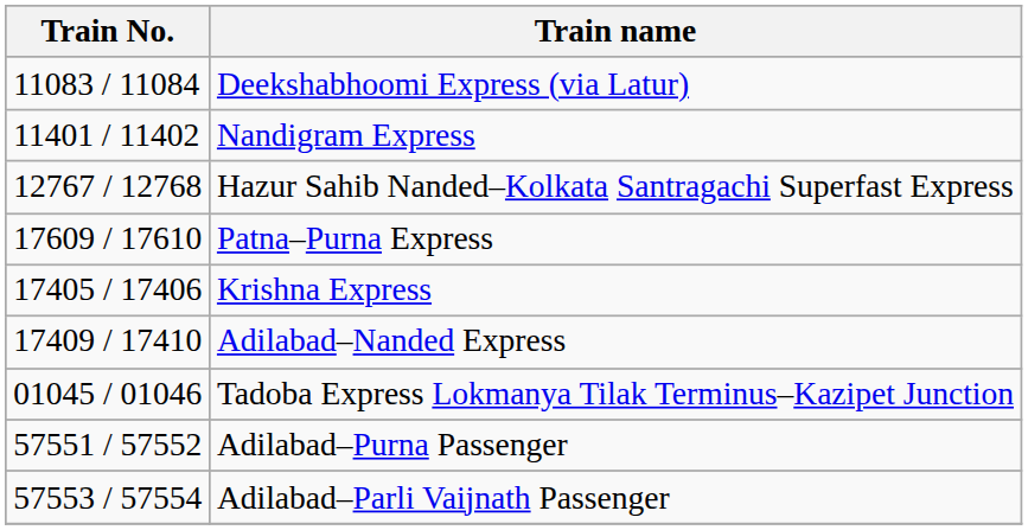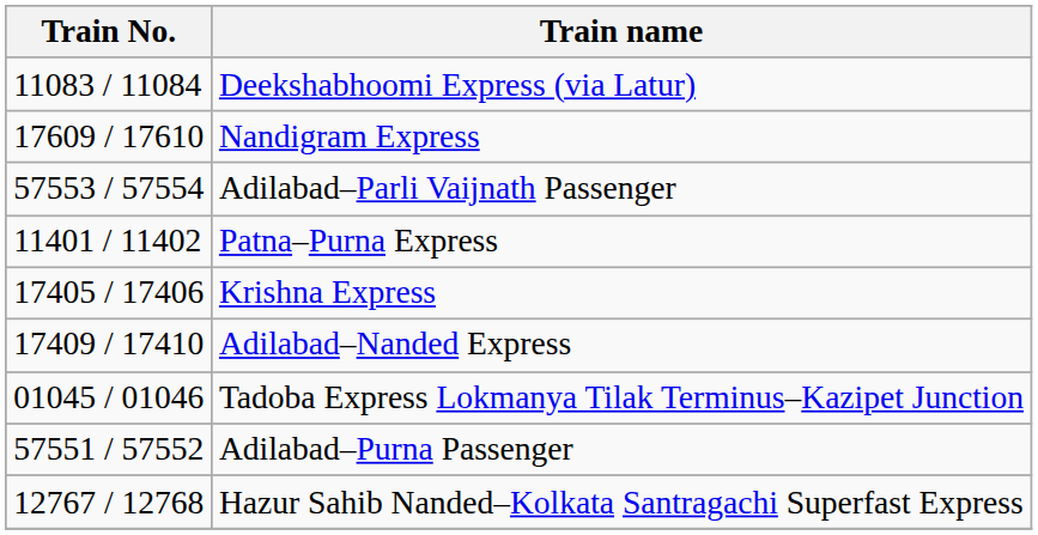 <table class="wikitable sortable">
 <tr>
 <th>Train No.</th>
 <th>Train name</th>
 </tr>
 <tr>
 <td>11083 / 11084</td>
 <td><a href='#'>Deekshabhoomi Express (via Latur)</a></td>
 </tr>
 <tr>
-<td>11401 / 11402</td>
+<td>17609 / 17610</td>
 <td><a href='#'>Nandigram Express</a></td>
 </tr>
 <tr>
-<td>12767 / 12768</td>
-<td>Hazur Sahib Nanded–<a href='#'>Kolkata</a> <a href='#'>Santragachi</a> Superfast Express</td>
+<td>57553 / 57554</td>
+<td>Adilabad–<a href='#'>Parli Vaijnath</a> Passenger</td>
 </tr>
 <tr>
-<td>17609 / 17610</td>
+<td>11401 / 11402</td>
 <td><a href='#'>Patna</a>–<a href='#'>Purna</a> Express</td>
 </tr>
 <tr>
 <td>17405 / 17406</td>
 <td><a href='#'>Krishna Express</a></td>
 </tr>
 <tr>
 <td>17409 / 17410</td>
 <td><a href='#'>Adilabad</a>–<a href='#'>Nanded</a> Express</td>
 </tr>
 <tr>
 <td>01045 / 01046</td>
 <td>Tadoba Express <a href='#'>Lokmanya Tilak Terminus</a>–<a href='#'>Kazipet Junction</a></td>
 </tr>
 <tr>
 <td>57551 / 57552</td>
 <td>Adilabad–<a href='#'>Purna</a> Passenger</td>
 </tr>
 <tr>
-<td>57553 / 57554</td>
-<td>Adilabad–<a href='#'>Parli Vaijnath</a> Passenger</td>
+<td>12767 / 12768</td>
+<td>Hazur Sahib Nanded–<a href='#'>Kolkata</a> <a href='#'>Santragachi</a> Superfast Express</td>
 </tr>
 <tr>
 </tr>
 </table>
